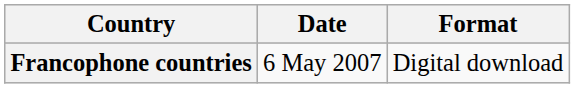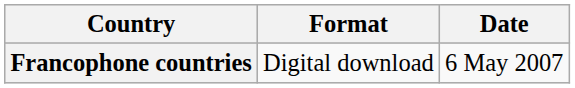 <table class="wikitable plainrowheaders">
 <tr>
 <th scope="col">Country</th>
+<th scope="col">Format</th>
 <th scope="col">Date</th>
-<th scope="col">Format</th>
 </tr>
 <tr>
 <th scope="row">Francophone countries</th>
+<td>Digital download</td>
 <td>6 May 2007</td>
-<td>Digital download</td>
 </tr>
 </table>
